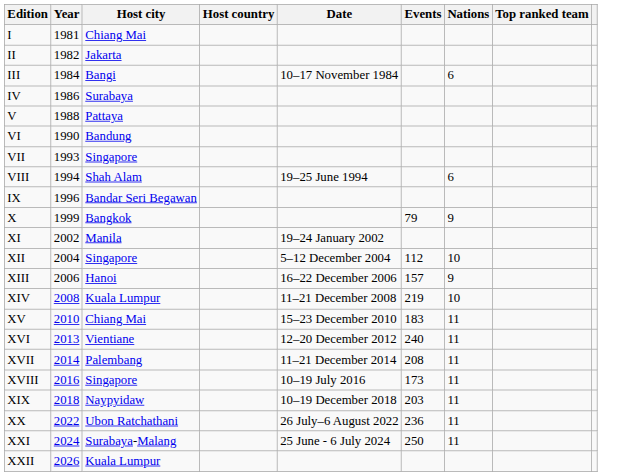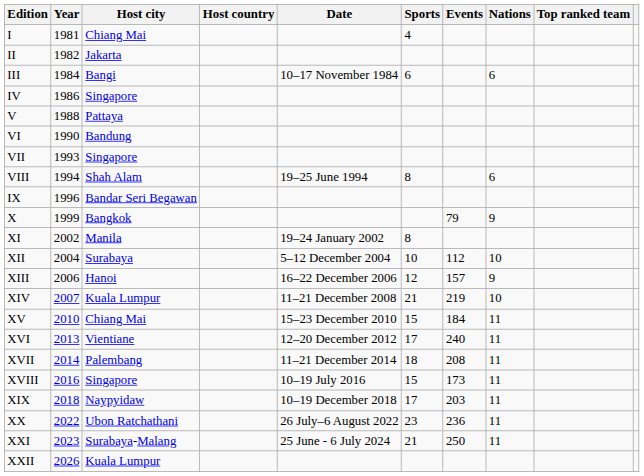 <table class=wikitable>
 <tr>
 <th>Edition</th>
 <th>Year</th>
 <th>Host city</th>
 <th>Host country</th>
 <th>Date</th>
+<th>Sports</th>
 <th>Events</th>
 <th>Nations</th>
 <th>Top ranked team</th>
 <th></th>
 </tr>
 <tr>
 <td>I</td>
 <td>1981</td>
 <td><a href='#'>Chiang Mai</a></td>
 <td></td>
 <td></td>
+<td>4</td>
 <td></td>
 <td></td>
 <td></td>
 <td></td>
 </tr>
 <tr>
 <td>II</td>
 <td>1982</td>
 <td><a href='#'>Jakarta</a></td>
 <td></td>
 <td></td>
 <td></td>
 <td></td>
 <td></td>
 <td></td>
+<td></td>
 </tr>
 <tr>
 <td>III</td>
 <td>1984</td>
 <td><a href='#'>Bangi</a></td>
 <td></td>
 <td>10–17 November 1984</td>
+<td>6</td>
 <td></td>
 <td>6</td>
 <td></td>
 <td></td>
 </tr>
 <tr>
 <td>IV</td>
 <td>1986</td>
-<td><a href='#'>Surabaya</a></td>
+<td><a href='#'>Singapore</a></td>
+<td></td>
 <td></td>
 <td></td>
 <td></td>
 <td></td>
 <td></td>
 <td></td>
 </tr>
 <tr>
 <td>V</td>
 <td>1988</td>
 <td><a href='#'>Pattaya</a></td>
 <td></td>
 <td></td>
 <td></td>
 <td></td>
 <td></td>
 <td></td>
+<td></td>
 </tr>
 <tr>
 <td>VI</td>
 <td>1990</td>
 <td><a href='#'>Bandung</a></td>
+<td></td>
 <td></td>
 <td></td>
 <td></td>
 <td></td>
 <td></td>
 <td></td>
 </tr>
 <tr>
 <td>VII</td>
 <td>1993</td>
 <td><a href='#'>Singapore</a></td>
 <td></td>
 <td></td>
 <td></td>
 <td></td>
 <td></td>
 <td></td>
+<td></td>
 </tr>
 <tr>
 <td>VIII</td>
 <td>1994</td>
 <td><a href='#'>Shah Alam</a></td>
 <td></td>
 <td>19–25 June 1994</td>
+<td>8</td>
 <td></td>
 <td>6</td>
 <td></td>
 <td></td>
 </tr>
 <tr>
 <td>IX</td>
 <td>1996</td>
 <td><a href='#'>Bandar Seri Begawan</a></td>
 <td></td>
 <td></td>
 <td></td>
 <td></td>
 <td></td>
 <td></td>
+<td></td>
 </tr>
 <tr>
 <td>X</td>
 <td>1999</td>
 <td><a href='#'>Bangkok</a></td>
+<td></td>
 <td></td>
 <td></td>
 <td>79</td>
 <td>9</td>
 <td></td>
 <td></td>
 </tr>
 <tr>
 <td>XI</td>
 <td>2002</td>
 <td><a href='#'>Manila</a></td>
 <td></td>
 <td>19–24 January 2002</td>
+<td>8</td>
 <td></td>
 <td></td>
 <td></td>
 <td></td>
 </tr>
 <tr>
 <td>XII</td>
 <td>2004</td>
-<td><a href='#'>Singapore</a></td>
+<td><a href='#'>Surabaya</a></td>
 <td></td>
 <td>5–12 December 2004</td>
+<td>10</td>
 <td>112</td>
 <td>10</td>
 <td></td>
 <td></td>
 </tr>
 <tr>
 <td>XIII</td>
 <td>2006</td>
 <td><a href='#'>Hanoi</a></td>
 <td></td>
 <td>16–22 December 2006</td>
+<td>12</td>
 <td>157</td>
 <td>9</td>
 <td></td>
 <td></td>
 </tr>
 <tr>
 <td>XIV</td>
-<td><a href='#'>2008</a></td>
+<td><a href='#'>2007</a></td>
 <td><a href='#'>Kuala Lumpur</a></td>
 <td></td>
 <td>11–21 December 2008</td>
+<td>21</td>
 <td>219</td>
 <td>10</td>
 <td></td>
 <td></td>
 </tr>
 <tr>
 <td>XV</td>
 <td><a href='#'>2010</a></td>
 <td><a href='#'>Chiang Mai</a></td>
 <td></td>
 <td>15–23 December 2010</td>
-<td>183</td>
+<td>15</td>
+<td>184</td>
 <td>11</td>
 <td></td>
 <td></td>
 </tr>
 <tr>
 <td>XVI</td>
 <td><a href='#'>2013</a></td>
 <td><a href='#'>Vientiane</a></td>
 <td></td>
 <td>12–20 December 2012</td>
+<td>17</td>
 <td>240</td>
 <td>11</td>
 <td></td>
 <td></td>
 </tr>
 <tr>
 <td>XVII</td>
 <td><a href='#'>2014</a></td>
 <td><a href='#'>Palembang</a></td>
 <td></td>
 <td>11–21 December 2014</td>
+<td>18</td>
 <td>208</td>
 <td>11</td>
 <td></td>
 <td></td>
 </tr>
 <tr>
 <td>XVIII</td>
 <td><a href='#'>2016</a></td>
 <td><a href='#'>Singapore</a></td>
 <td></td>
 <td>10–19 July 2016</td>
+<td>15</td>
 <td>173</td>
 <td>11</td>
 <td></td>
 <td></td>
 </tr>
 <tr>
 <td>XIX</td>
 <td><a href='#'>2018</a></td>
 <td><a href='#'>Naypyidaw</a></td>
 <td></td>
 <td>10–19 December 2018</td>
+<td>17</td>
 <td>203</td>
 <td>11</td>
 <td></td>
 <td></td>
 </tr>
 <tr>
 <td>XX</td>
 <td><a href='#'>2022</a></td>
 <td><a href='#'>Ubon Ratchathani</a></td>
 <td></td>
 <td>26 July–6 August 2022</td>
+<td>23</td>
 <td>236</td>
 <td>11</td>
 <td></td>
 <td></td>
 </tr>
 <tr>
 <td>XXI</td>
-<td><a href='#'>2024</a></td>
+<td><a href='#'>2023</a></td>
 <td><a href='#'>Surabaya</a>-<a href='#'>Malang</a></td>
 <td></td>
 <td>25 June - 6 July 2024</td>
+<td>21</td>
 <td>250</td>
 <td>11</td>
 <td></td>
 <td></td>
 </tr>
 <tr>
 <td>XXII</td>
 <td><a href='#'>2026</a></td>
 <td><a href='#'>Kuala Lumpur</a></td>
 <td></td>
 <td></td>
 <td></td>
 <td></td>
 <td></td>
 <td></td>
+<td></td>
 </tr>
 </table>
